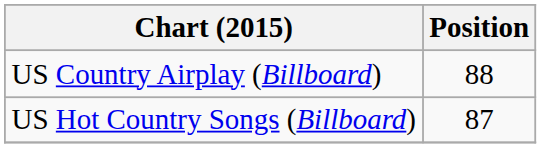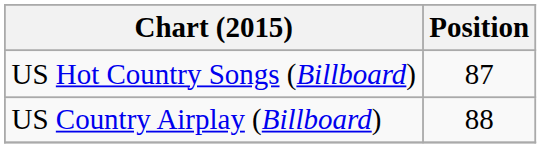 <table class="wikitable sortable">
 <tr>
 <th scope="col">Chart (2015)</th>
 <th scope="col">Position</th>
 </tr>
 <tr>
+<td>US <a href='#'>Hot Country Songs</a> (<em><a href='#'>Billboard</a></em>)</td>
+<td align="center">87</td>
+</tr>
+<tr>
 <td>US <a href='#'>Country Airplay</a> (<em><a href='#'>Billboard</a></em>)</td>
 <td align="center">88</td>
 </tr>
 <tr>
-<td>US <a href='#'>Hot Country Songs</a> (<em><a href='#'>Billboard</a></em>)</td>
-<td align="center">87</td>
-</tr>
-<tr>
 </tr>
 </table>
